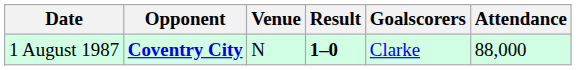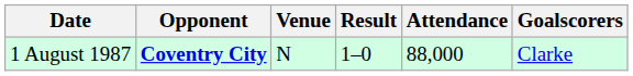 <table class="wikitable">
 <tr>
 <th>Date</th>
 <th>Opponent</th>
 <th>Venue</th>
 <th>Result</th>
+<th>Attendance</th>
 <th>Goalscorers</th>
-<th>Attendance</th>
 </tr>
 <tr>
 <td style="background-color: #d0ffe3;">1 August 1987</td>
 <td style="background-color: #d0ffe3;"><strong><a href='#'>Coventry City</a></strong></td>
 <td style="background-color: #d0ffe3;">N</td>
-<td style="background-color: #d0ffe3;"><strong>1–0</strong></td>
+<td style="background-color: #d0ffe3;">1–0</td>
+<td style="background-color: #d0ffe3;">88,000</td>
 <td style="background-color: #d0ffe3;"><a href='#'>Clarke</a></td>
-<td style="background-color: #d0ffe3;">88,000</td>
 </tr>
 </table>
